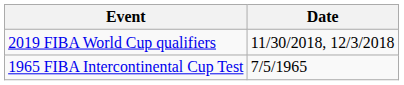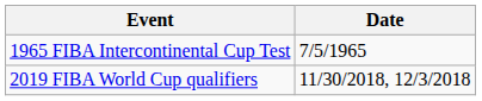 <table class = "wikitable sortable" style="text-align:right">
 <tr>
 <th>Event</th>
 <th>Date</th>
 </tr>
 <tr>
+<td align = "left"><a href='#'>1965 FIBA Intercontinental Cup Test</a></td>
+<td align = "left">7/5/1965</td>
+</tr>
+<tr>
 <td align = "left"><a href='#'>2019 FIBA World Cup qualifiers</a></td>
 <td align = "left">11/30/2018, 12/3/2018</td>
 </tr>
-<tr>
-<td align = "left"><a href='#'>1965 FIBA Intercontinental Cup Test</a></td>
-<td align = "left">7/5/1965</td>
-</tr>
 </table>
